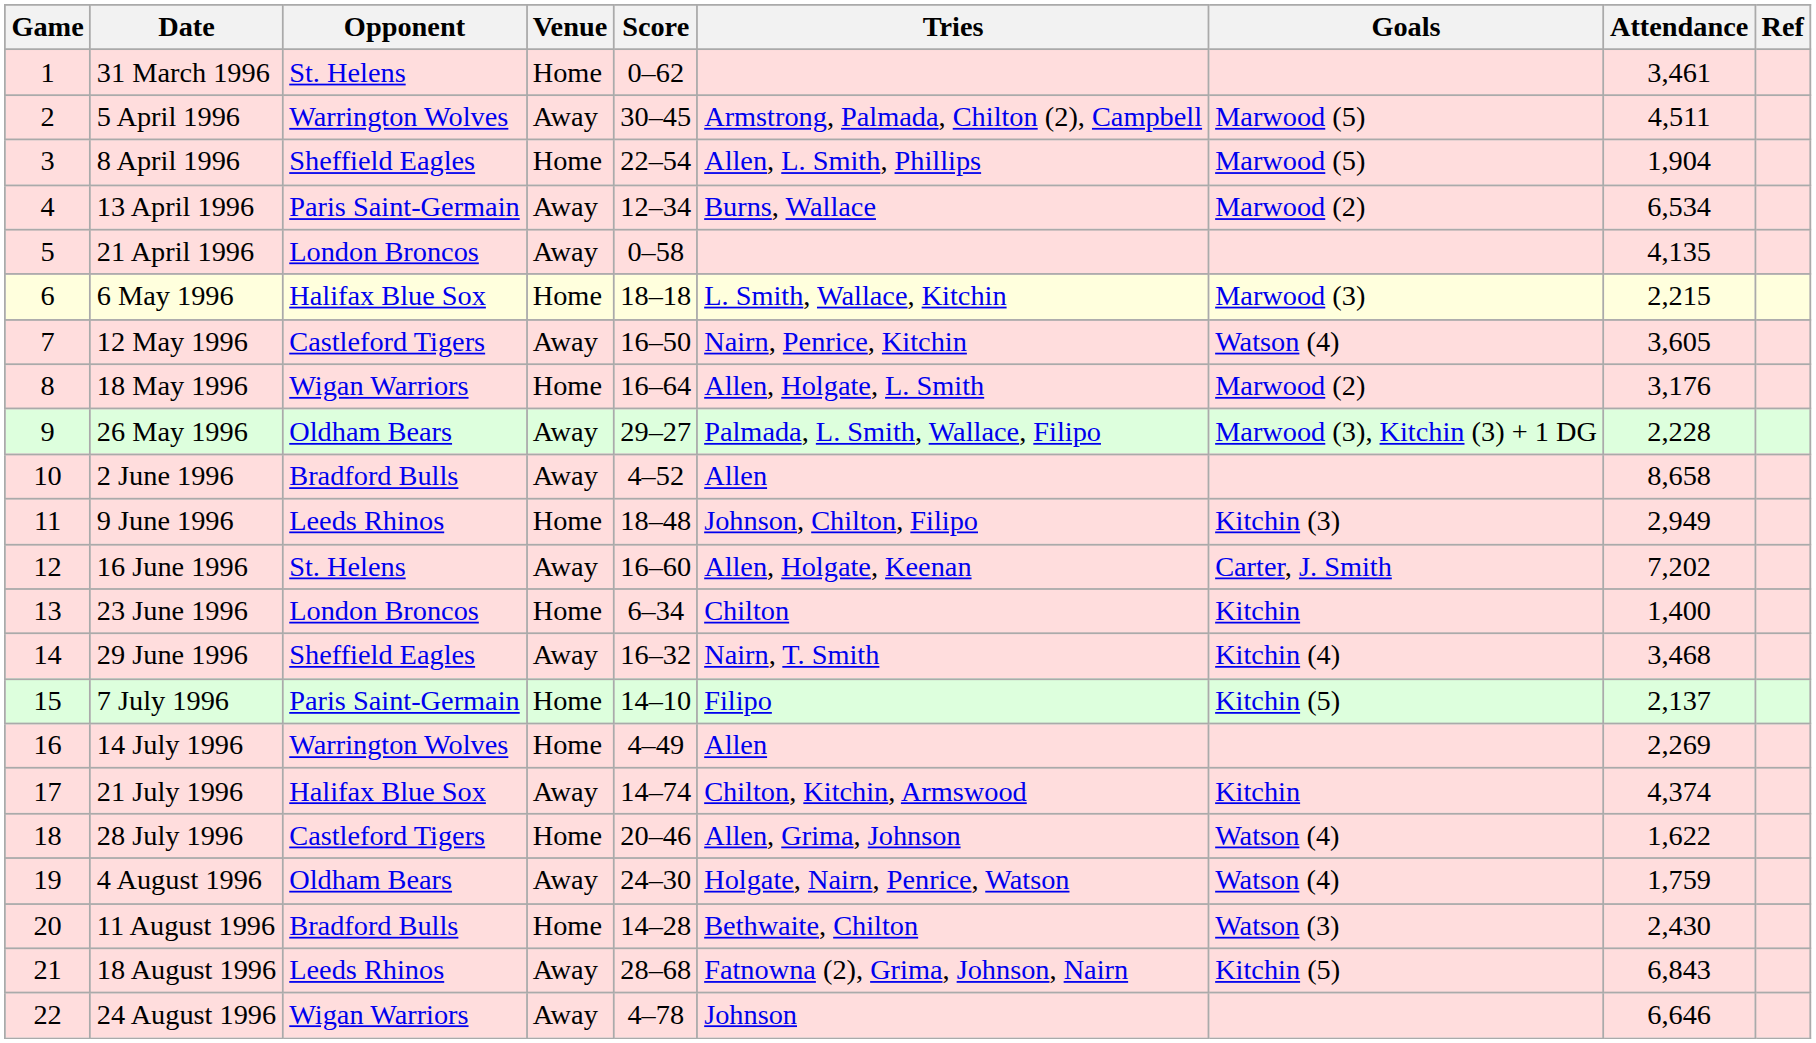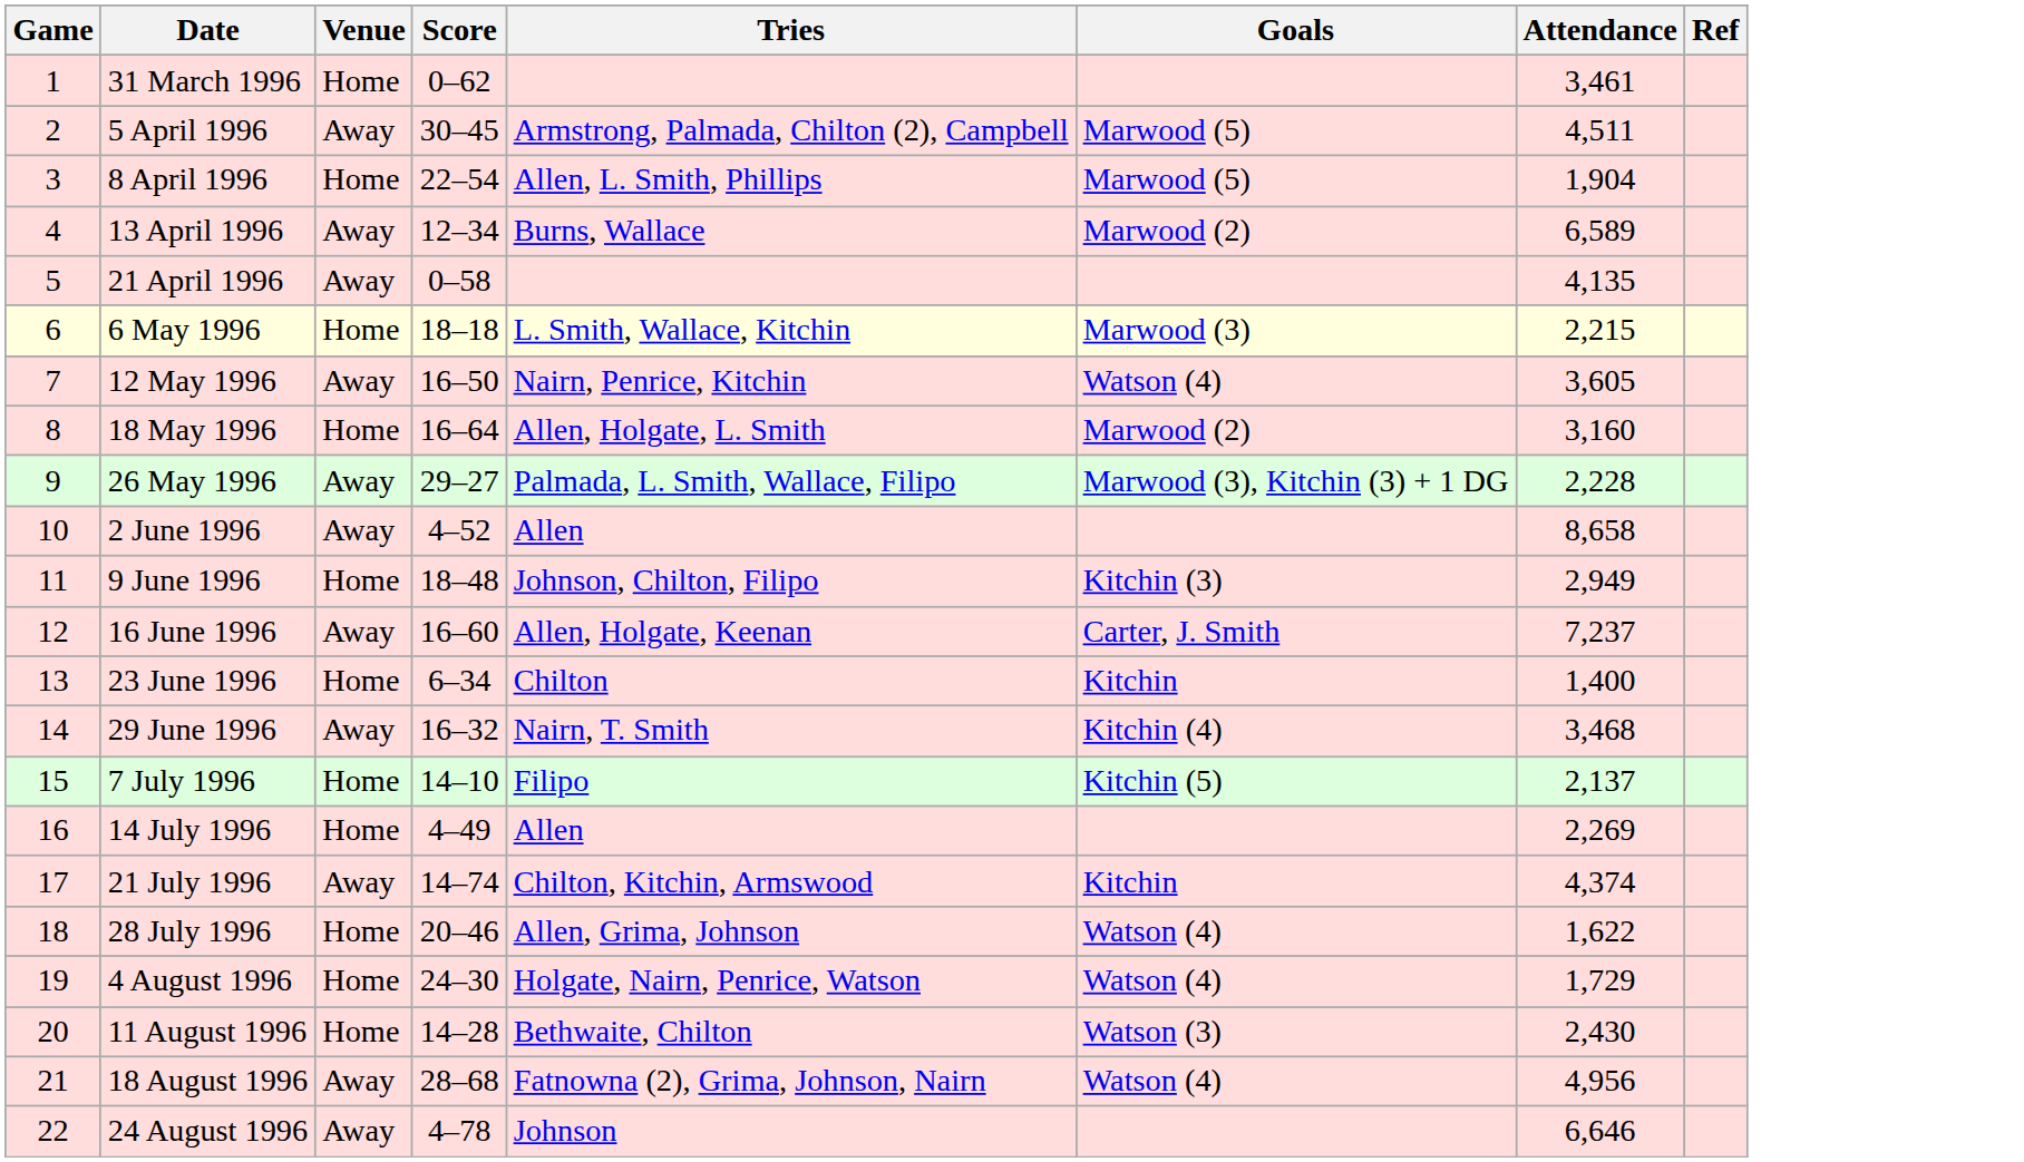 <table class="wikitable">
 <tr>
 <th>Game</th>
 <th>Date</th>
-<th>Opponent</th>
 <th>Venue</th>
 <th>Score</th>
 <th>Tries</th>
 <th>Goals</th>
 <th>Attendance</th>
 <th>Ref</th>
 </tr>
 <tr bgcolor="#ffdddd">
 <td align="center">1</td>
 <td>31 March 1996</td>
-<td><a href='#'>St. Helens</a></td>
 <td>Home</td>
 <td align="center">0–62</td>
 <td></td>
 <td></td>
 <td align="center">3,461</td>
 <td></td>
 </tr>
 <tr bgcolor="#ffdddd">
 <td align="center">2</td>
 <td>5 April 1996</td>
-<td><a href='#'>Warrington Wolves</a></td>
 <td>Away</td>
 <td align="center">30–45</td>
 <td><a href='#'>Armstrong</a>, <a href='#'>Palmada</a>, <a href='#'>Chilton</a> (2), <a href='#'>Campbell</a></td>
 <td><a href='#'>Marwood</a> (5)</td>
 <td align="center">4,511</td>
 <td></td>
 </tr>
 <tr bgcolor="#ffdddd">
 <td align="center">3</td>
 <td>8 April 1996</td>
-<td><a href='#'>Sheffield Eagles</a></td>
 <td>Home</td>
 <td align="center">22–54</td>
 <td><a href='#'>Allen</a>, <a href='#'>L. Smith</a>, <a href='#'>Phillips</a></td>
 <td><a href='#'>Marwood</a> (5)</td>
 <td align="center">1,904</td>
 <td></td>
 </tr>
 <tr bgcolor="#ffdddd">
 <td align="center">4</td>
 <td>13 April 1996</td>
-<td><a href='#'>Paris Saint-Germain</a></td>
 <td>Away</td>
 <td align="center">12–34</td>
 <td><a href='#'>Burns</a>, <a href='#'>Wallace</a></td>
 <td><a href='#'>Marwood</a> (2)</td>
-<td align="center">6,534</td>
+<td align="center">6,589</td>
 <td></td>
 </tr>
 <tr bgcolor="#ffdddd">
 <td align="center">5</td>
 <td>21 April 1996</td>
-<td><a href='#'>London Broncos</a></td>
 <td>Away</td>
 <td align="center">0–58</td>
 <td></td>
 <td></td>
 <td align="center">4,135</td>
 <td></td>
 </tr>
 <tr bgcolor="#ffffdd">
 <td align="center">6</td>
 <td>6 May 1996</td>
-<td><a href='#'>Halifax Blue Sox</a></td>
 <td>Home</td>
 <td align="center">18–18</td>
 <td><a href='#'>L. Smith</a>, <a href='#'>Wallace</a>, <a href='#'>Kitchin</a></td>
 <td><a href='#'>Marwood</a> (3)</td>
 <td align="center">2,215</td>
 <td></td>
 </tr>
 <tr bgcolor="#ffdddd">
 <td align="center">7</td>
 <td>12 May 1996</td>
-<td><a href='#'>Castleford Tigers</a></td>
 <td>Away</td>
 <td align="center">16–50</td>
 <td><a href='#'>Nairn</a>, <a href='#'>Penrice</a>, <a href='#'>Kitchin</a></td>
 <td><a href='#'>Watson</a> (4)</td>
 <td align="center">3,605</td>
 <td></td>
 </tr>
 <tr bgcolor="#ffdddd">
 <td align="center">8</td>
 <td>18 May 1996</td>
-<td><a href='#'>Wigan Warriors</a></td>
 <td>Home</td>
 <td align="center">16–64</td>
 <td><a href='#'>Allen</a>, <a href='#'>Holgate</a>, <a href='#'>L. Smith</a></td>
 <td><a href='#'>Marwood</a> (2)</td>
-<td align="center">3,176</td>
+<td align="center">3,160</td>
 <td></td>
 </tr>
 <tr bgcolor="#ddffdd">
 <td align="center">9</td>
 <td>26 May 1996</td>
-<td><a href='#'>Oldham Bears</a></td>
 <td>Away</td>
 <td align="center">29–27</td>
 <td><a href='#'>Palmada</a>, <a href='#'>L. Smith</a>, <a href='#'>Wallace</a>, <a href='#'>Filipo</a></td>
 <td><a href='#'>Marwood</a> (3), <a href='#'>Kitchin</a> (3) + 1 DG</td>
 <td align="center">2,228</td>
 <td></td>
 </tr>
 <tr bgcolor="#ffdddd">
 <td align="center">10</td>
 <td>2 June 1996</td>
-<td><a href='#'>Bradford Bulls</a></td>
 <td>Away</td>
 <td align="center">4–52</td>
 <td><a href='#'>Allen</a></td>
 <td></td>
 <td align="center">8,658</td>
 <td></td>
 </tr>
 <tr bgcolor="#ffdddd">
 <td align="center">11</td>
 <td>9 June 1996</td>
-<td><a href='#'>Leeds Rhinos</a></td>
 <td>Home</td>
 <td align="center">18–48</td>
 <td><a href='#'>Johnson</a>, <a href='#'>Chilton</a>, <a href='#'>Filipo</a></td>
 <td><a href='#'>Kitchin</a> (3)</td>
 <td align="center">2,949</td>
 <td></td>
 </tr>
 <tr bgcolor="#ffdddd">
 <td align="center">12</td>
 <td>16 June 1996</td>
-<td><a href='#'>St. Helens</a></td>
 <td>Away</td>
 <td align="center">16–60</td>
 <td><a href='#'>Allen</a>, <a href='#'>Holgate</a>, <a href='#'>Keenan</a></td>
 <td><a href='#'>Carter</a>, <a href='#'>J. Smith</a></td>
-<td align="center">7,202</td>
+<td align="center">7,237</td>
 <td></td>
 </tr>
 <tr bgcolor="#ffdddd">
 <td align="center">13</td>
 <td>23 June 1996</td>
-<td><a href='#'>London Broncos</a></td>
 <td>Home</td>
 <td align="center">6–34</td>
 <td><a href='#'>Chilton</a></td>
 <td><a href='#'>Kitchin</a></td>
 <td align="center">1,400</td>
 <td></td>
 </tr>
 <tr bgcolor="#ffdddd">
 <td align="center">14</td>
 <td>29 June 1996</td>
-<td><a href='#'>Sheffield Eagles</a></td>
 <td>Away</td>
 <td align="center">16–32</td>
 <td><a href='#'>Nairn</a>, <a href='#'>T. Smith</a></td>
 <td><a href='#'>Kitchin</a> (4)</td>
 <td align="center">3,468</td>
 <td></td>
 </tr>
 <tr bgcolor="#ddffdd">
 <td align="center">15</td>
 <td>7 July 1996</td>
-<td><a href='#'>Paris Saint-Germain</a></td>
 <td>Home</td>
 <td align="center">14–10</td>
 <td><a href='#'>Filipo</a></td>
 <td><a href='#'>Kitchin</a> (5)</td>
 <td align="center">2,137</td>
 <td></td>
 </tr>
 <tr bgcolor="#ffdddd">
 <td align="center">16</td>
 <td>14 July 1996</td>
-<td><a href='#'>Warrington Wolves</a></td>
 <td>Home</td>
 <td align="center">4–49</td>
 <td><a href='#'>Allen</a></td>
 <td></td>
 <td align="center">2,269</td>
 <td></td>
 </tr>
 <tr bgcolor="#ffdddd">
 <td align="center">17</td>
 <td>21 July 1996</td>
-<td><a href='#'>Halifax Blue Sox</a></td>
 <td>Away</td>
 <td align="center">14–74</td>
 <td><a href='#'>Chilton</a>, <a href='#'>Kitchin</a>, <a href='#'>Armswood</a></td>
 <td><a href='#'>Kitchin</a></td>
 <td align="center">4,374</td>
 <td></td>
 </tr>
 <tr bgcolor="#ffdddd">
 <td align="center">18</td>
 <td>28 July 1996</td>
-<td><a href='#'>Castleford Tigers</a></td>
 <td>Home</td>
 <td align="center">20–46</td>
 <td><a href='#'>Allen</a>, <a href='#'>Grima</a>, <a href='#'>Johnson</a></td>
 <td><a href='#'>Watson</a> (4)</td>
 <td align="center">1,622</td>
 <td></td>
 </tr>
 <tr bgcolor="#ffdddd">
 <td align="center">19</td>
 <td>4 August 1996</td>
-<td><a href='#'>Oldham Bears</a></td>
-<td>Away</td>
+<td>Home</td>
 <td align="center">24–30</td>
 <td><a href='#'>Holgate</a>, <a href='#'>Nairn</a>, <a href='#'>Penrice</a>, <a href='#'>Watson</a></td>
 <td><a href='#'>Watson</a> (4)</td>
-<td align="center">1,759</td>
+<td align="center">1,729</td>
 <td></td>
 </tr>
 <tr bgcolor="#ffdddd">
 <td align="center">20</td>
 <td>11 August 1996</td>
-<td><a href='#'>Bradford Bulls</a></td>
 <td>Home</td>
 <td align="center">14–28</td>
 <td><a href='#'>Bethwaite</a>, <a href='#'>Chilton</a></td>
 <td><a href='#'>Watson</a> (3)</td>
 <td align="center">2,430</td>
 <td></td>
 </tr>
 <tr bgcolor="#ffdddd">
 <td align="center">21</td>
 <td>18 August 1996</td>
-<td><a href='#'>Leeds Rhinos</a></td>
 <td>Away</td>
 <td align="center">28–68</td>
 <td><a href='#'>Fatnowna</a> (2), <a href='#'>Grima</a>, <a href='#'>Johnson</a>, <a href='#'>Nairn</a></td>
-<td><a href='#'>Kitchin</a> (5)</td>
-<td align="center">6,843</td>
+<td><a href='#'>Watson</a> (4)</td>
+<td align="center">4,956</td>
 <td></td>
 </tr>
 <tr bgcolor="#ffdddd">
 <td align="center">22</td>
 <td>24 August 1996</td>
-<td><a href='#'>Wigan Warriors</a></td>
 <td>Away</td>
 <td align="center">4–78</td>
 <td><a href='#'>Johnson</a></td>
 <td></td>
 <td align="center">6,646</td>
 <td></td>
 </tr>
 </table>
